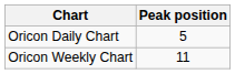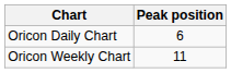 <table class="wikitable">
 <tr>
 <th>Chart</th>
 <th>Peak position</th>
 </tr>
 <tr>
 <td>Oricon Daily Chart</td>
-<td style="text-align:center;">5</td>
+<td style="text-align:center;">6</td>
 </tr>
 <tr>
 <td>Oricon Weekly Chart</td>
 <td style="text-align:center;">11</td>
 </tr>
 </table>
